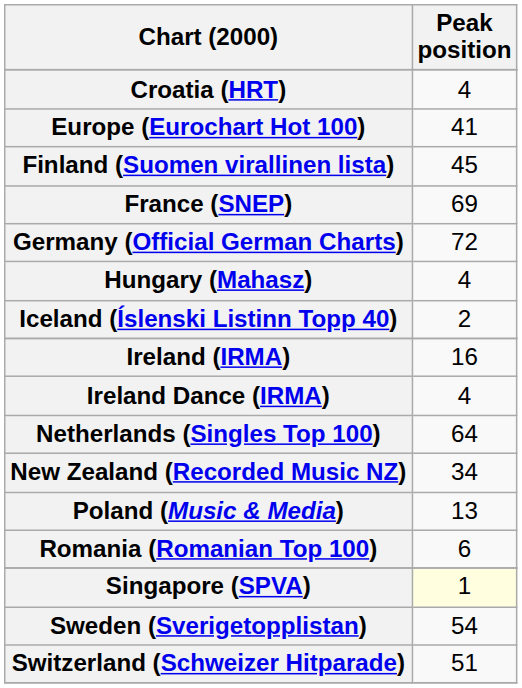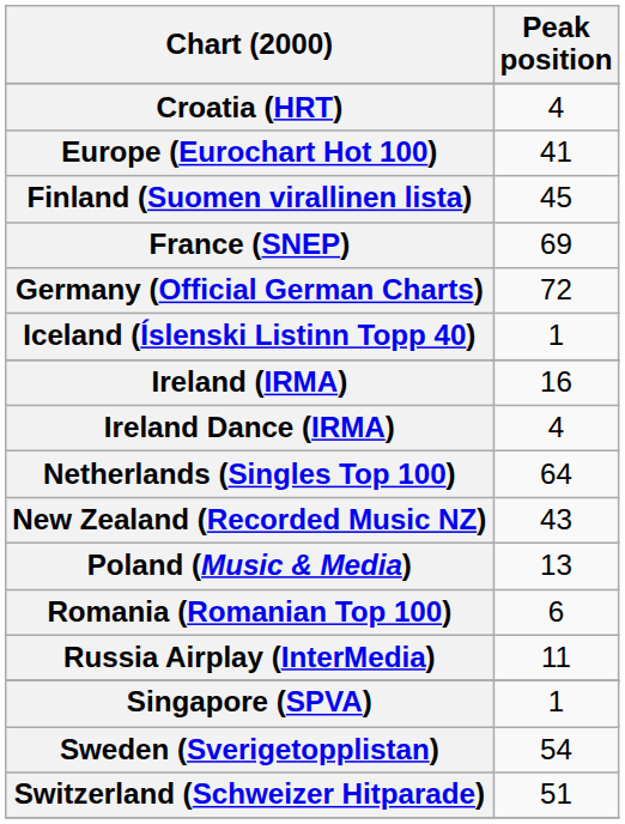 <table class="wikitable sortable plainrowheaders" style="text-align:center">
 <tr>
 <th scope="col">Chart (2000)</th>
 <th scope="col">Peak<br> position</th>
 </tr>
 <tr>
 </tr>
 <tr>
 </tr>
 <tr>
 </tr>
 <tr>
 </tr>
 <tr>
 <th scope="row">Croatia (<a href='#'>HRT</a>)</th>
 <td>4</td>
 </tr>
 <tr>
 <th scope="row">Europe (<a href='#'>Eurochart Hot 100</a>)</th>
 <td>41</td>
 </tr>
 <tr>
 <th scope="row">Finland (<a href='#'>Suomen virallinen lista</a>)</th>
 <td>45</td>
 </tr>
 <tr>
 <th scope="row">France (<a href='#'>SNEP</a>)</th>
 <td>69</td>
 </tr>
 <tr>
 <th scope="row">Germany (<a href='#'>Official German Charts</a>)</th>
 <td>72</td>
 </tr>
 <tr>
-<th scope="row">Hungary (<a href='#'>Mahasz</a>)</th>
-<td>4</td>
-</tr>
-<tr>
 <th scope="row">Iceland (<a href='#'>Íslenski Listinn Topp 40</a>)</th>
-<td>2</td>
+<td>1</td>
 </tr>
 <tr>
 </tr>
 <tr>
 <th scope="row">Ireland (<a href='#'>IRMA</a>)</th>
 <td>16</td>
 </tr>
 <tr>
 <th scope="row">Ireland Dance (<a href='#'>IRMA</a>)</th>
 <td>4</td>
 </tr>
 <tr>
 <th scope="row">Netherlands (<a href='#'>Singles Top 100</a>)</th>
 <td>64</td>
 </tr>
 <tr>
 <th scope="row">New Zealand (<a href='#'>Recorded Music NZ</a>)</th>
-<td>34</td>
+<td>43</td>
 </tr>
 <tr>
 <th scope="row">Poland (<em><a href='#'>Music & Media</a></em>)</th>
 <td>13</td>
 </tr>
 <tr>
 <th scope="row">Romania (<a href='#'>Romanian Top 100</a>)</th>
 <td>6</td>
 </tr>
 <tr>
+<th scope="row">Russia Airplay (<a href='#'>InterMedia</a>)</th>
+<td>11</td>
+</tr>
+<tr>
 </tr>
 <tr>
 <th scope="row">Singapore (<a href='#'>SPVA</a>)</th>
-<td style="background: lightyellow;">1</td>
+<td>1</td>
 </tr>
 <tr>
 <th scope="row">Sweden (<a href='#'>Sverigetopplistan</a>)</th>
 <td>54</td>
 </tr>
 <tr>
 <th scope="row">Switzerland (<a href='#'>Schweizer Hitparade</a>)</th>
 <td>51</td>
 </tr>
 <tr>
 </tr>
 </table>
